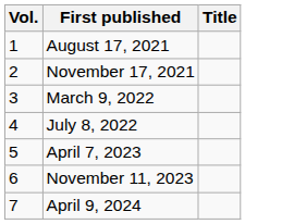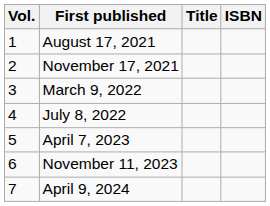 <table class="wikitable">
 <tr>
 <th>Vol.</th>
 <th>First published</th>
 <th>Title</th>
+<th>ISBN</th>
 </tr>
 <tr>
 <td>1</td>
 <td>August 17, 2021</td>
 <td></td>
+<td><small></small></td>
 </tr>
 <tr>
 <td>2</td>
 <td>November 17, 2021</td>
 <td></td>
+<td><small></small></td>
 </tr>
 <tr>
 <td>3</td>
 <td>March 9, 2022</td>
 <td></td>
+<td><small></small></td>
 </tr>
 <tr>
 <td>4</td>
 <td>July 8, 2022</td>
 <td></td>
+<td><small></small></td>
 </tr>
 <tr>
 <td>5</td>
 <td>April 7, 2023</td>
 <td></td>
+<td><small></small></td>
 </tr>
 <tr>
 <td>6</td>
 <td>November 11, 2023</td>
 <td></td>
+<td><small></small></td>
 </tr>
 <tr>
 <td>7</td>
 <td>April 9, 2024</td>
 <td></td>
+<td><small></small></td>
 </tr>
 </table>
